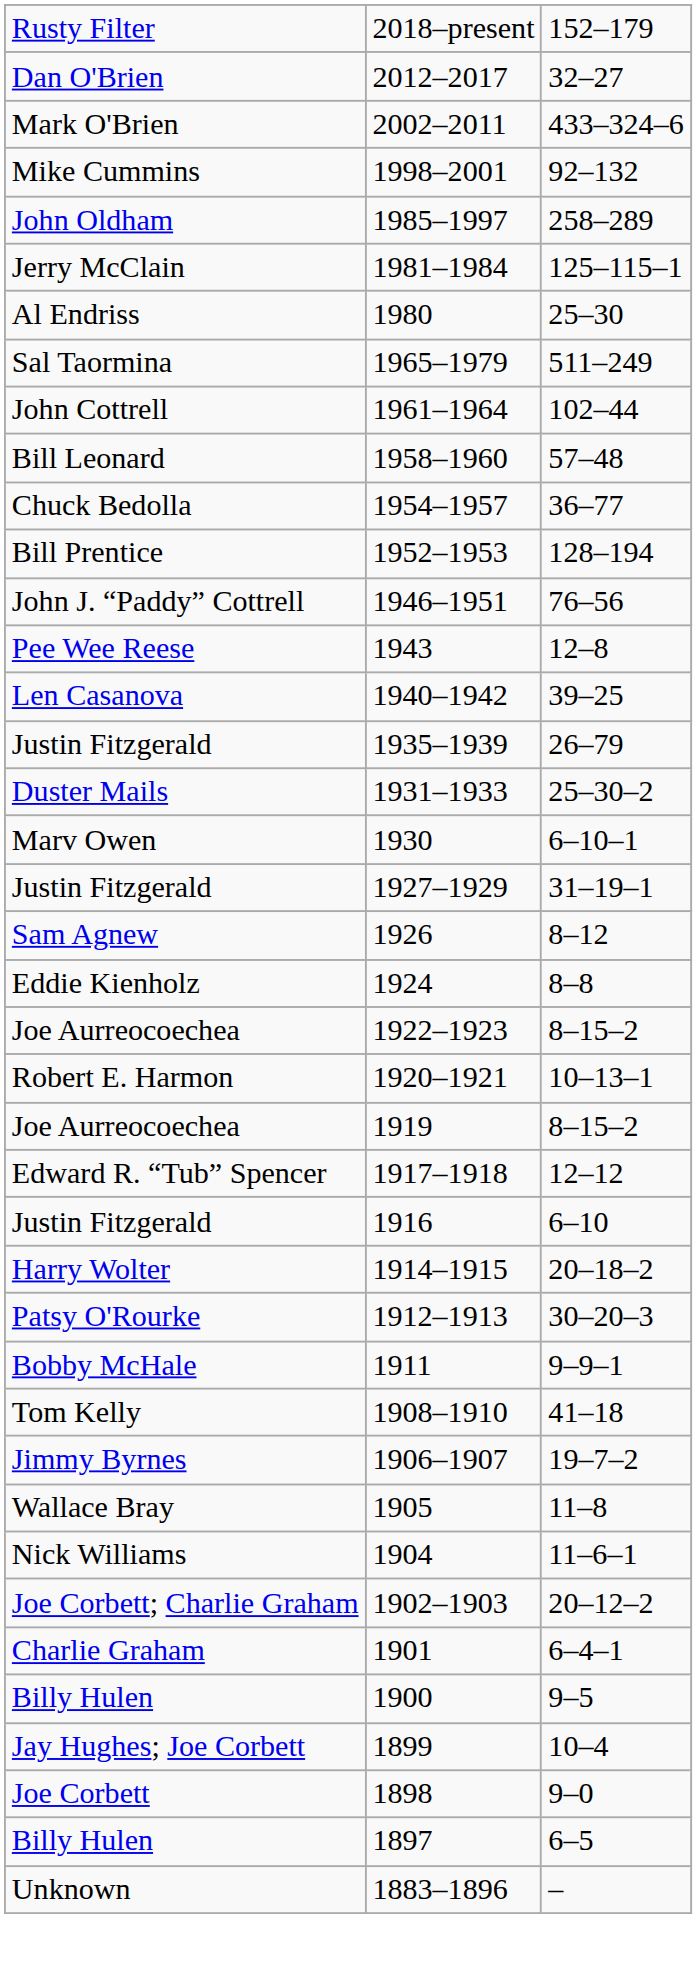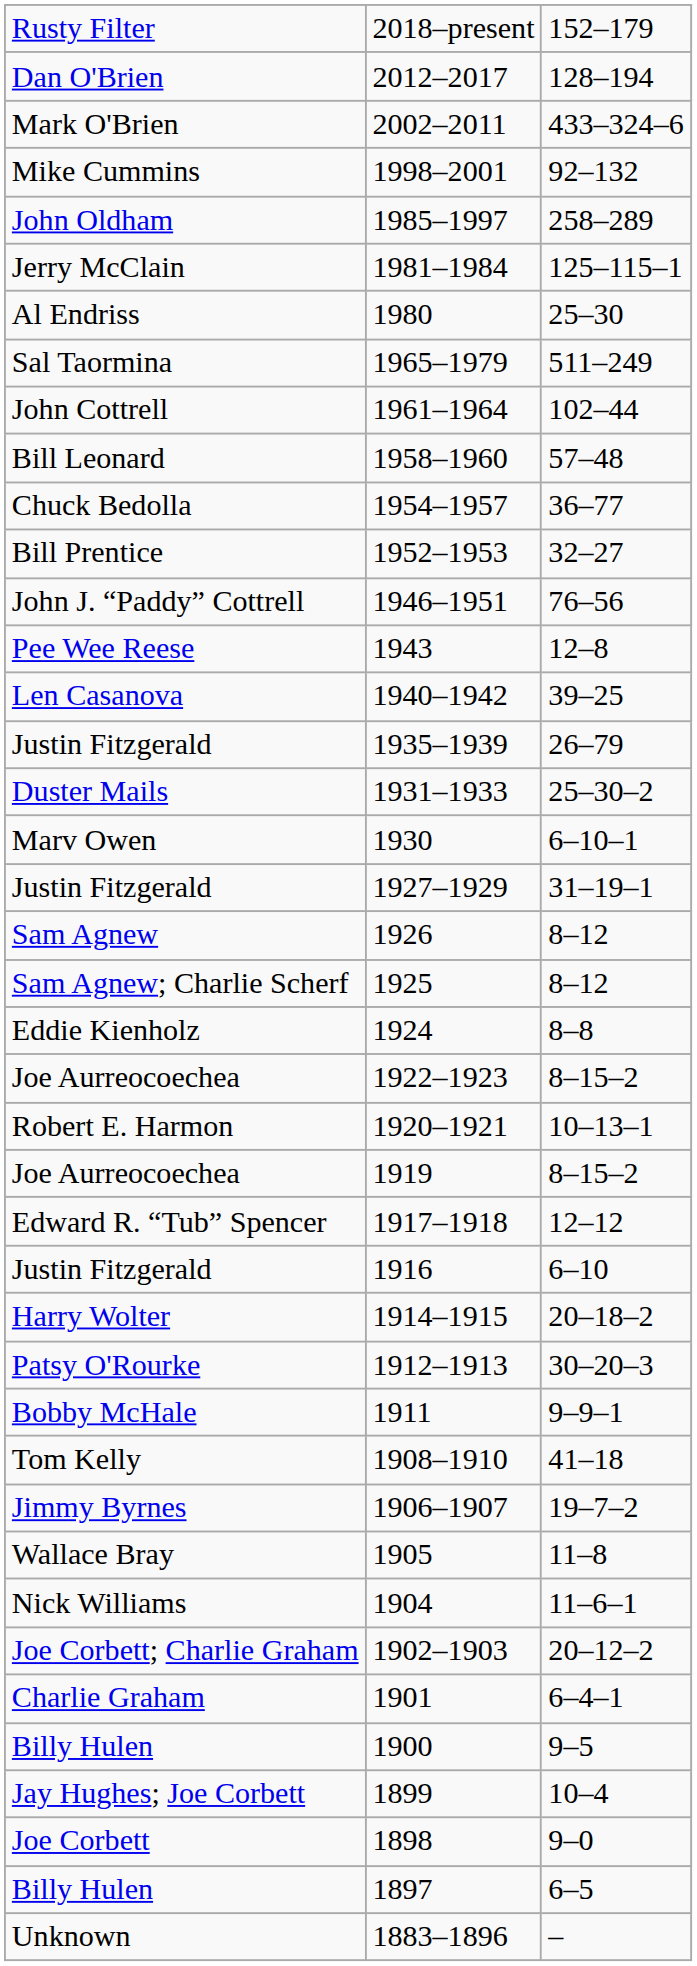 <table class="wikitable">
 <tr>
 <td><a href='#'>Rusty Filter</a></td>
 <td>2018–present</td>
 <td>152–179</td>
 </tr>
 <tr>
 <td><a href='#'>Dan O'Brien</a></td>
 <td>2012–2017</td>
-<td>32–27</td>
+<td>128–194</td>
 </tr>
 <tr>
 <td>Mark O'Brien</td>
 <td>2002–2011</td>
 <td>433–324–6</td>
 </tr>
 <tr>
 <td>Mike Cummins</td>
 <td>1998–2001</td>
 <td>92–132</td>
 </tr>
 <tr>
 <td><a href='#'>John Oldham</a></td>
 <td>1985–1997</td>
 <td>258–289</td>
 </tr>
 <tr>
 <td>Jerry McClain</td>
 <td>1981–1984</td>
 <td>125–115–1</td>
 </tr>
 <tr>
 <td>Al Endriss</td>
 <td>1980</td>
 <td>25–30</td>
 </tr>
 <tr>
 <td>Sal Taormina</td>
 <td>1965–1979</td>
 <td>511–249</td>
 </tr>
 <tr>
 <td>John Cottrell</td>
 <td>1961–1964</td>
 <td>102–44</td>
 </tr>
 <tr>
 <td>Bill Leonard</td>
 <td>1958–1960</td>
 <td>57–48</td>
 </tr>
 <tr>
 <td>Chuck Bedolla</td>
 <td>1954–1957</td>
 <td>36–77</td>
 </tr>
 <tr>
 <td>Bill Prentice</td>
 <td>1952–1953</td>
-<td>128–194</td>
+<td>32–27</td>
 </tr>
 <tr>
 <td>John J. “Paddy” Cottrell</td>
 <td>1946–1951</td>
 <td>76–56</td>
 </tr>
 <tr>
 <td><a href='#'>Pee Wee Reese</a></td>
 <td>1943</td>
 <td>12–8</td>
 </tr>
 <tr>
 <td><a href='#'>Len Casanova</a></td>
 <td>1940–1942</td>
 <td>39–25</td>
 </tr>
 <tr>
 <td>Justin Fitzgerald</td>
 <td>1935–1939</td>
 <td>26–79</td>
 </tr>
 <tr>
 <td><a href='#'>Duster Mails</a></td>
 <td>1931–1933</td>
 <td>25–30–2</td>
 </tr>
 <tr>
 <td>Marv Owen</td>
 <td>1930</td>
 <td>6–10–1</td>
 </tr>
 <tr>
 <td>Justin Fitzgerald</td>
 <td>1927–1929</td>
 <td>31–19–1</td>
 </tr>
 <tr>
 <td><a href='#'>Sam Agnew</a></td>
 <td>1926</td>
+<td>8–12</td>
+</tr>
+<tr>
+<td><a href='#'>Sam Agnew</a>; Charlie Scherf</td>
+<td>1925</td>
 <td>8–12</td>
 </tr>
 <tr>
 <td>Eddie Kienholz</td>
 <td>1924</td>
 <td>8–8</td>
 </tr>
 <tr>
 <td>Joe Aurreocoechea</td>
 <td>1922–1923</td>
 <td>8–15–2</td>
 </tr>
 <tr>
 <td>Robert E. Harmon</td>
 <td>1920–1921</td>
 <td>10–13–1</td>
 </tr>
 <tr>
 <td>Joe Aurreocoechea</td>
 <td>1919</td>
 <td>8–15–2</td>
 </tr>
 <tr>
 <td>Edward R. “Tub” Spencer</td>
 <td>1917–1918</td>
 <td>12–12</td>
 </tr>
 <tr>
 <td>Justin Fitzgerald</td>
 <td>1916</td>
 <td>6–10</td>
 </tr>
 <tr>
 <td><a href='#'>Harry Wolter</a></td>
 <td>1914–1915</td>
 <td>20–18–2</td>
 </tr>
 <tr>
 <td><a href='#'>Patsy O'Rourke</a></td>
 <td>1912–1913</td>
 <td>30–20–3</td>
 </tr>
 <tr>
 <td><a href='#'>Bobby McHale</a></td>
 <td>1911</td>
 <td>9–9–1</td>
 </tr>
 <tr>
 <td>Tom Kelly</td>
 <td>1908–1910</td>
 <td>41–18</td>
 </tr>
 <tr>
 <td><a href='#'>Jimmy Byrnes</a></td>
 <td>1906–1907</td>
 <td>19–7–2</td>
 </tr>
 <tr>
 <td>Wallace Bray</td>
 <td>1905</td>
 <td>11–8</td>
 </tr>
 <tr>
 <td>Nick Williams</td>
 <td>1904</td>
 <td>11–6–1</td>
 </tr>
 <tr>
 <td><a href='#'>Joe Corbett</a>; <a href='#'>Charlie Graham</a></td>
 <td>1902–1903</td>
 <td>20–12–2</td>
 </tr>
 <tr>
 <td><a href='#'>Charlie Graham</a></td>
 <td>1901</td>
 <td>6–4–1</td>
 </tr>
 <tr>
 <td><a href='#'>Billy Hulen</a></td>
 <td>1900</td>
 <td>9–5</td>
 </tr>
 <tr>
 <td><a href='#'>Jay Hughes</a>; <a href='#'>Joe Corbett</a></td>
 <td>1899</td>
 <td>10–4</td>
 </tr>
 <tr>
 <td><a href='#'>Joe Corbett</a></td>
 <td>1898</td>
 <td>9–0</td>
 </tr>
 <tr>
 <td><a href='#'>Billy Hulen</a></td>
 <td>1897</td>
 <td>6–5</td>
 </tr>
 <tr>
 <td>Unknown</td>
 <td>1883–1896</td>
 <td>–</td>
 </tr>
 </table>
